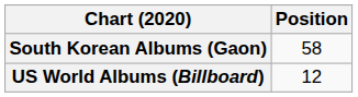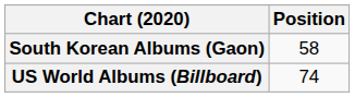 <table class="wikitable sortable plainrowheaders" style="text-align:center">
 <tr>
 </tr>
 <tr>
 <th scope="col">Chart (2020)</th>
 <th scope="col">Position</th>
 </tr>
 <tr>
 <th scope="row">South Korean Albums (Gaon)</th>
 <td>58</td>
 </tr>
 <tr>
 <th scope="row">US World Albums (<em>Billboard</em>)</th>
-<td>12</td>
+<td>74</td>
 </tr>
 </table>
